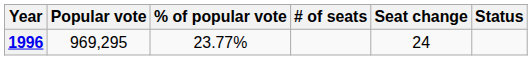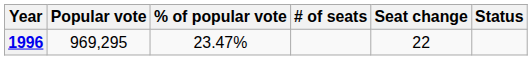 <table class="wikitable" style="text-align:center">
 <tr>
 <th>Year</th>
 <th>Popular vote</th>
 <th>% of popular vote</th>
 <th># of seats</th>
 <th>Seat change</th>
 <th>Status</th>
 </tr>
 <tr>
 <th><a href='#'>1996</a></th>
 <td>969,295</td>
-<td>23.77%</td>
+<td>23.47%</td>
 <td></td>
-<td> 24</td>
+<td> 22</td>
 <td></td>
 </tr>
 </table>
